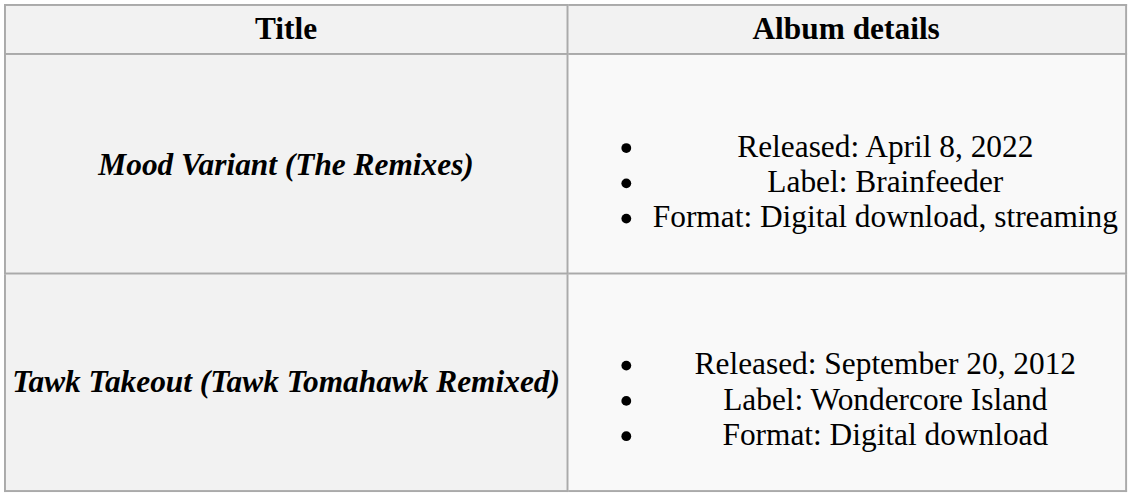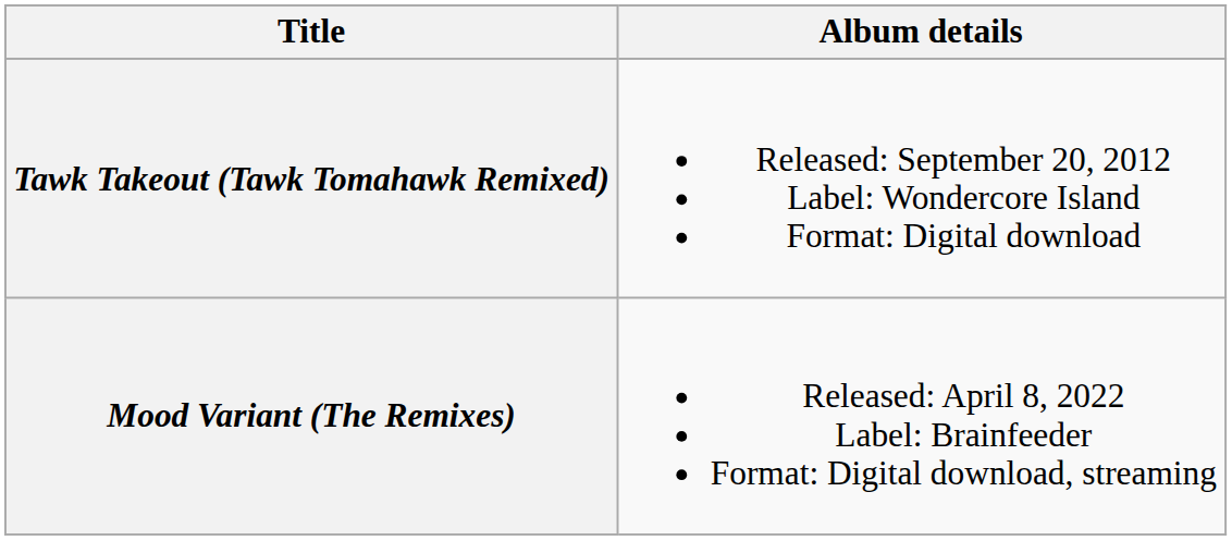 <table class="wikitable plainrowheaders" style="text-align:center;">
 <tr>
 <th scope="col">Title</th>
 <th scope="col">Album details</th>
 </tr>
 <tr>
+<th scope="row"><em>Tawk Takeout (Tawk Tomahawk Remixed)</em></th>
+<td><br><ul><li>Released: September 20, 2012</li><li>Label: Wondercore Island</li><li>Format: Digital download</li></ul></td>
+</tr>
+<tr>
 <th scope="row"><em>Mood Variant (The Remixes)</em></th>
 <td><br><ul><li>Released: April 8, 2022</li><li>Label: Brainfeeder</li><li>Format: Digital download, streaming</li></ul></td>
 </tr>
-<tr>
-<th scope="row"><em>Tawk Takeout (Tawk Tomahawk Remixed)</em></th>
-<td><br><ul><li>Released: September 20, 2012</li><li>Label: Wondercore Island</li><li>Format: Digital download</li></ul></td>
-</tr>
 </table>
